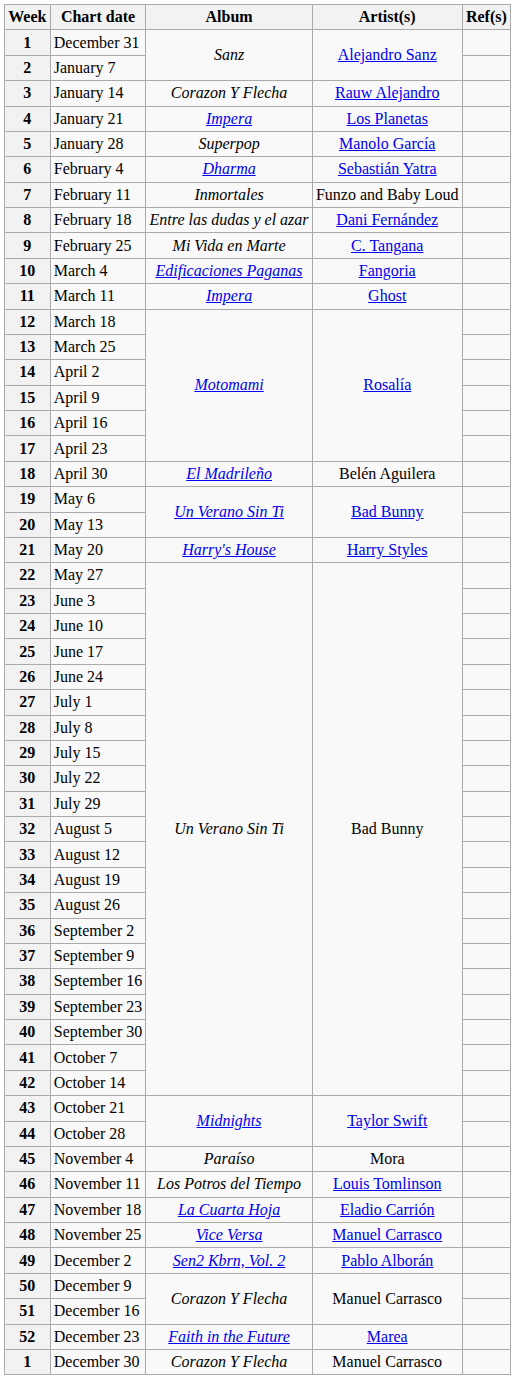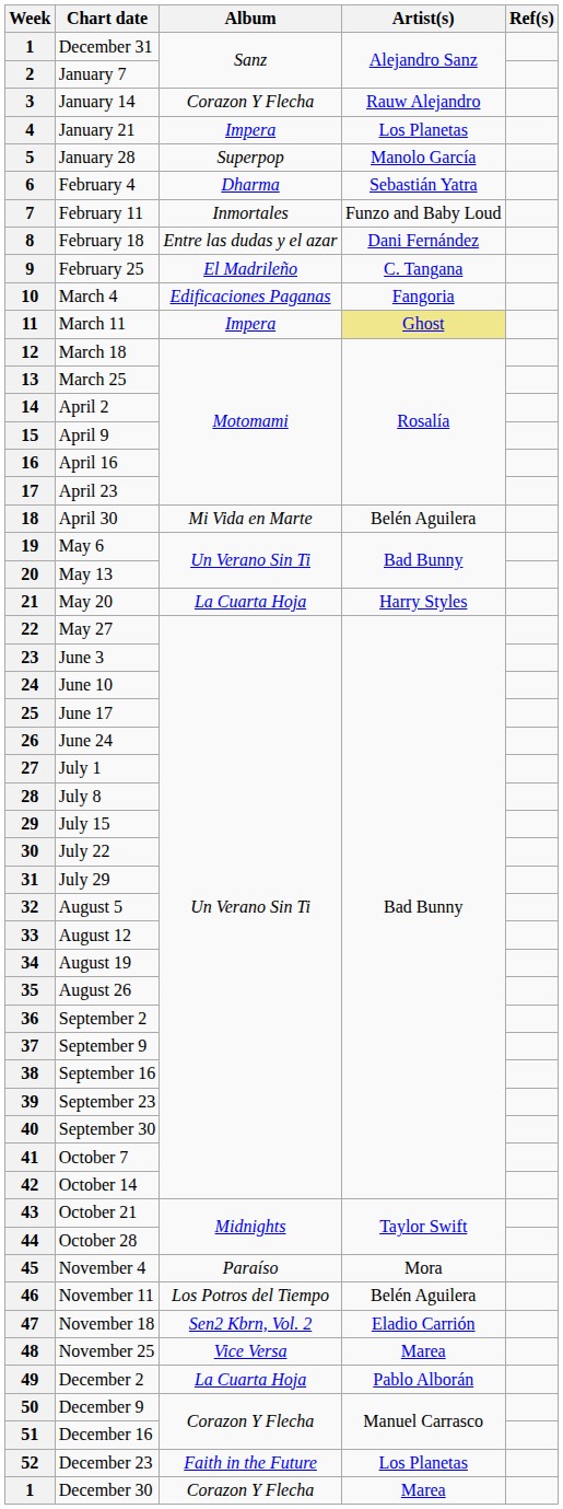 <table class="wikitable" style="text-align:center">
 <tr>
 <th>Week</th>
 <th>Chart date</th>
 <th>Album</th>
 <th>Artist(s)</th>
 <th>Ref(s)</th>
 </tr>
 <tr>
 <th>1</th>
 <td style="text-align:left">December 31</td>
 <td rowspan=2><em>Sanz</em></td>
 <td rowspan=2><a href='#'>Alejandro Sanz</a></td>
 <td></td>
 </tr>
 <tr>
 <th>2</th>
 <td style="text-align:left">January 7</td>
 <td></td>
 </tr>
 <tr>
 <th>3</th>
 <td style="text-align:left">January 14</td>
 <td><em>Corazon Y Flecha</em></td>
 <td><a href='#'>Rauw Alejandro</a></td>
 <td></td>
 </tr>
 <tr>
 <th>4</th>
 <td style="text-align:left">January 21</td>
 <td><em><a href='#'>Impera</a></em></td>
 <td><a href='#'>Los Planetas</a></td>
 <td></td>
 </tr>
 <tr>
 <th>5</th>
 <td style="text-align:left">January 28</td>
 <td><em>Superpop</em></td>
 <td><a href='#'>Manolo García</a></td>
 <td></td>
 </tr>
 <tr>
 <th>6</th>
 <td style="text-align:left">February 4</td>
 <td><em><a href='#'>Dharma</a></em></td>
 <td><a href='#'>Sebastián Yatra</a></td>
 <td></td>
 </tr>
 <tr>
 <th>7</th>
 <td style="text-align:left">February 11</td>
 <td><em>Inmortales</em></td>
 <td>Funzo and Baby Loud</td>
 <td></td>
 </tr>
 <tr>
 <th>8</th>
 <td style="text-align:left">February 18</td>
 <td><em>Entre las dudas y el azar</em></td>
 <td><a href='#'>Dani Fernández</a></td>
 <td></td>
 </tr>
 <tr>
 <th>9</th>
 <td style="text-align:left">February 25</td>
-<td><em>Mi Vida en Marte</em></td>
+<td><em><a href='#'>El Madrileño</a></em></td>
 <td><a href='#'>C. Tangana</a></td>
 <td></td>
 </tr>
 <tr>
 <th>10</th>
 <td style="text-align:left">March 4</td>
 <td><em><a href='#'>Edificaciones Paganas</a></em></td>
 <td><a href='#'>Fangoria</a></td>
 <td></td>
 </tr>
 <tr>
 <th>11</th>
 <td style="text-align:left">March 11</td>
 <td><em><a href='#'>Impera</a></em></td>
-<td><a href='#'>Ghost</a></td>
+<td style="background: khaki;"><a href='#'>Ghost</a></td>
 <td></td>
 </tr>
 <tr>
 <th>12</th>
 <td style="text-align:left">March 18</td>
 <td rowspan=6><em><a href='#'>Motomami</a></em></td>
 <td rowspan=6><a href='#'>Rosalía</a></td>
 <td></td>
 </tr>
 <tr>
 <th>13</th>
 <td style="text-align:left">March 25</td>
 <td></td>
 </tr>
 <tr>
 <th>14</th>
 <td style="text-align:left">April 2</td>
 <td></td>
 </tr>
 <tr>
 <th>15</th>
 <td style="text-align:left">April 9</td>
 <td></td>
 </tr>
 <tr>
 <th>16</th>
 <td style="text-align:left">April 16</td>
 <td></td>
 </tr>
 <tr>
 <th>17</th>
 <td style="text-align:left">April 23</td>
 <td></td>
 </tr>
 <tr>
 <th>18</th>
 <td style="text-align:left">April 30</td>
-<td><em><a href='#'>El Madrileño</a></em></td>
+<td><em>Mi Vida en Marte</em></td>
 <td>Belén Aguilera</td>
 <td></td>
 </tr>
 <tr>
 <th>19</th>
 <td style="text-align:left">May 6</td>
 <td rowspan=2><em><a href='#'>Un Verano Sin Ti</a></em></td>
 <td rowspan=2><a href='#'>Bad Bunny</a></td>
 <td></td>
 </tr>
 <tr>
 <th>20</th>
 <td style="text-align:left">May 13</td>
 <td></td>
 </tr>
 <tr>
 <th>21</th>
 <td style="text-align:left">May 20</td>
-<td><em><a href='#'>Harry's House</a></em></td>
+<td><em><a href='#'>La Cuarta Hoja</a></em></td>
 <td><a href='#'>Harry Styles</a></td>
 <td></td>
 </tr>
 <tr>
 <th>22</th>
 <td style="text-align:left">May 27</td>
 <td rowspan="21"><em>Un Verano Sin Ti</em></td>
 <td rowspan="21">Bad Bunny</td>
 <td></td>
 </tr>
 <tr>
 <th>23</th>
 <td style="text-align:left">June 3</td>
 <td></td>
 </tr>
 <tr>
 <th>24</th>
 <td style="text-align:left">June 10</td>
 <td></td>
 </tr>
 <tr>
 <th>25</th>
 <td style="text-align:left">June 17</td>
 <td></td>
 </tr>
 <tr>
 <th>26</th>
 <td style="text-align:left">June 24</td>
 <td></td>
 </tr>
 <tr>
 <th>27</th>
 <td style="text-align:left">July 1</td>
 <td></td>
 </tr>
 <tr>
 <th>28</th>
 <td style="text-align:left">July 8</td>
 <td></td>
 </tr>
 <tr>
 <th>29</th>
 <td style="text-align:left">July 15</td>
 <td></td>
 </tr>
 <tr>
 <th>30</th>
 <td style="text-align:left">July 22</td>
 <td></td>
 </tr>
 <tr>
 <th>31</th>
 <td style="text-align:left">July 29</td>
 <td></td>
 </tr>
 <tr>
 <th>32</th>
 <td style="text-align:left">August 5</td>
 <td></td>
 </tr>
 <tr>
 <th>33</th>
 <td style="text-align:left">August 12</td>
 <td></td>
 </tr>
 <tr>
 <th>34</th>
 <td style="text-align:left">August 19</td>
 <td></td>
 </tr>
 <tr>
 <th>35</th>
 <td style="text-align:left">August 26</td>
 <td></td>
 </tr>
 <tr>
 <th>36</th>
 <td style="text-align:left">September 2</td>
 <td></td>
 </tr>
 <tr>
 <th>37</th>
 <td style="text-align:left">September 9</td>
 <td></td>
 </tr>
 <tr>
 <th>38</th>
 <td style="text-align:left">September 16</td>
 <td></td>
 </tr>
 <tr>
 <th>39</th>
 <td style="text-align:left">September 23</td>
 <td></td>
 </tr>
 <tr>
 <th>40</th>
 <td style="text-align:left">September 30</td>
 <td></td>
 </tr>
 <tr>
 <th>41</th>
 <td style="text-align:left">October 7</td>
 <td></td>
 </tr>
 <tr>
 <th>42</th>
 <td style="text-align:left">October 14</td>
 <td></td>
 </tr>
 <tr>
 <th>43</th>
 <td style="text-align:left">October 21</td>
 <td rowspan=2><em><a href='#'>Midnights</a></em></td>
 <td rowspan=2><a href='#'>Taylor Swift</a></td>
 <td></td>
 </tr>
 <tr>
 <th>44</th>
 <td style="text-align:left">October 28</td>
 <td></td>
 </tr>
 <tr>
 <th>45</th>
 <td style="text-align:left">November 4</td>
 <td><em>Paraíso</em></td>
 <td>Mora</td>
 <td></td>
 </tr>
 <tr>
 <th>46</th>
 <td style="text-align:left">November 11</td>
 <td><em>Los Potros del Tiempo</em></td>
-<td><a href='#'>Louis Tomlinson</a></td>
+<td>Belén Aguilera</td>
 <td></td>
 </tr>
 <tr>
 <th>47</th>
 <td style="text-align:left">November 18</td>
-<td><em><a href='#'>La Cuarta Hoja</a></em></td>
+<td><em><a href='#'>Sen2 Kbrn, Vol. 2</a></em></td>
 <td><a href='#'>Eladio Carrión</a></td>
 <td></td>
 </tr>
 <tr>
 <th>48</th>
 <td style="text-align:left">November 25</td>
 <td><em><a href='#'>Vice Versa</a></em></td>
-<td><a href='#'>Manuel Carrasco</a></td>
+<td><a href='#'>Marea</a></td>
 <td></td>
 </tr>
 <tr>
 <th>49</th>
 <td style="text-align:left">December 2</td>
-<td><em><a href='#'>Sen2 Kbrn, Vol. 2</a></em></td>
+<td><em><a href='#'>La Cuarta Hoja</a></em></td>
 <td><a href='#'>Pablo Alborán</a></td>
 <td></td>
 </tr>
 <tr>
 <th>50</th>
 <td style="text-align:left">December 9</td>
 <td rowspan=2><em>Corazon Y Flecha</em></td>
 <td rowspan=2>Manuel Carrasco</td>
 <td></td>
 </tr>
 <tr>
 <th>51</th>
 <td style="text-align:left">December 16</td>
 <td></td>
 </tr>
 <tr>
 <th>52</th>
 <td style="text-align:left">December 23</td>
 <td><em><a href='#'>Faith in the Future</a></em></td>
-<td><a href='#'>Marea</a></td>
+<td><a href='#'>Los Planetas</a></td>
 <td></td>
 </tr>
 <tr>
 <th>1</th>
 <td style="text-align:left">December 30</td>
 <td><em>Corazon Y Flecha</em></td>
-<td>Manuel Carrasco</td>
+<td><a href='#'>Marea</a></td>
 <td></td>
 </tr>
 </table>
